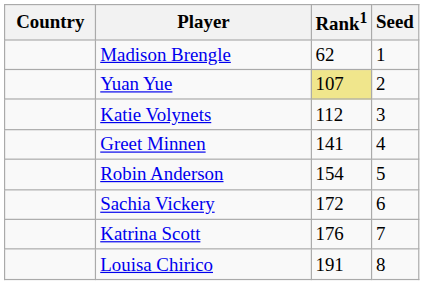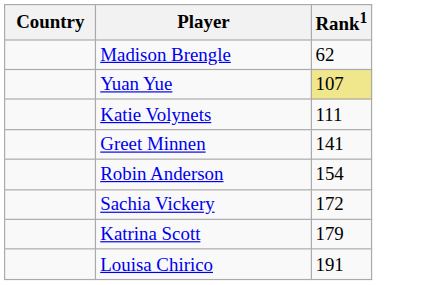 <table class="sortable wikitable">
 <tr>
 <th width="70">Country</th>
 <th width="175">Player</th>
 <th>Rank<sup>1</sup></th>
-<th>Seed</th>
 </tr>
 <tr>
 <td></td>
 <td><a href='#'>Madison Brengle</a></td>
 <td>62</td>
-<td>1</td>
 </tr>
 <tr>
 <td></td>
 <td><a href='#'>Yuan Yue</a></td>
 <td style="background: khaki;">107</td>
-<td>2</td>
 </tr>
 <tr>
 <td></td>
 <td><a href='#'>Katie Volynets</a></td>
-<td>112</td>
-<td>3</td>
+<td>111</td>
 </tr>
 <tr>
 <td></td>
 <td><a href='#'>Greet Minnen</a></td>
 <td>141</td>
-<td>4</td>
 </tr>
 <tr>
 <td></td>
 <td><a href='#'>Robin Anderson</a></td>
 <td>154</td>
-<td>5</td>
 </tr>
 <tr>
 <td></td>
 <td><a href='#'>Sachia Vickery</a></td>
 <td>172</td>
-<td>6</td>
 </tr>
 <tr>
 <td></td>
 <td><a href='#'>Katrina Scott</a></td>
-<td>176</td>
-<td>7</td>
+<td>179</td>
 </tr>
 <tr>
 <td></td>
 <td><a href='#'>Louisa Chirico</a></td>
 <td>191</td>
-<td>8</td>
 </tr>
 </table>
